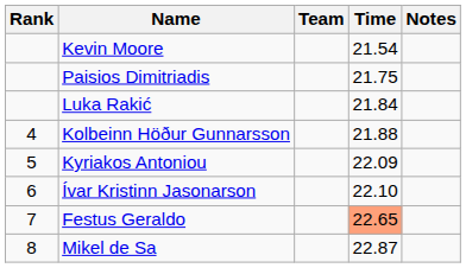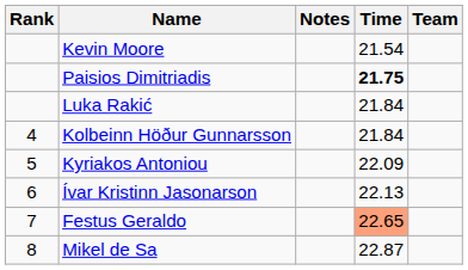 <table class="wikitable sortable" style="text-align:center">
 <tr>
 <th>Rank</th>
 <th>Name</th>
+<th>Notes</th>
+<th>Time</th>
 <th>Team</th>
-<th>Time</th>
-<th>Notes</th>
 </tr>
 <tr>
 <td></td>
 <td align="left"><a href='#'>Kevin Moore</a></td>
+<td></td>
+<td>21.54</td>
 <td align=left></td>
-<td>21.54</td>
-<td></td>
 </tr>
 <tr>
 <td></td>
 <td align="left"><a href='#'>Paisios Dimitriadis</a></td>
+<td></td>
+<td><strong>21.75</strong></td>
 <td align=left></td>
-<td>21.75</td>
-<td></td>
 </tr>
 <tr>
 <td></td>
 <td align="left"><a href='#'>Luka Rakić</a></td>
+<td></td>
+<td>21.84</td>
 <td align=left></td>
-<td>21.84</td>
-<td></td>
 </tr>
 <tr>
 <td>4</td>
 <td align="left"><a href='#'>Kolbeinn Höður Gunnarsson</a></td>
+<td></td>
+<td>21.84</td>
 <td align=left></td>
-<td>21.88</td>
-<td></td>
 </tr>
 <tr>
 <td>5</td>
 <td align="left"><a href='#'>Kyriakos Antoniou</a></td>
+<td></td>
+<td>22.09</td>
 <td align=left></td>
-<td>22.09</td>
-<td></td>
 </tr>
 <tr>
 <td>6</td>
 <td align="left"><a href='#'>Ívar Kristinn Jasonarson</a></td>
+<td></td>
+<td>22.13</td>
 <td align=left></td>
-<td>22.10</td>
-<td></td>
 </tr>
 <tr>
 <td>7</td>
 <td align="left"><a href='#'>Festus Geraldo</a></td>
+<td></td>
+<td style="background: lightsalmon;">22.65</td>
 <td align=left></td>
-<td style="background: lightsalmon;">22.65</td>
-<td></td>
 </tr>
 <tr>
 <td>8</td>
 <td align="left"><a href='#'>Mikel de Sa</a></td>
+<td></td>
+<td>22.87</td>
 <td align=left></td>
-<td>22.87</td>
-<td></td>
 </tr>
 </table>
